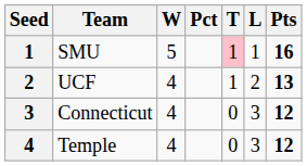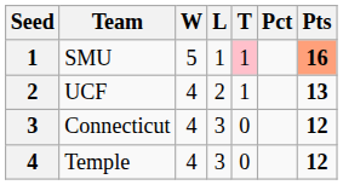 <table class=wikitable>
 <tr>
 <th>Seed</th>
 <th>Team</th>
 <th>W</th>
+<th>L</th>
+<th>T</th>
 <th>Pct</th>
-<th>T</th>
-<th>L</th>
 <th>Pts</th>
 </tr>
 <tr align=center>
 <th>1</th>
 <td align=left>SMU</td>
 <td>5</td>
+<td>1</td>
+<td style="background: pink;">1</td>
 <td></td>
-<td style="background: pink;">1</td>
-<td>1</td>
-<td><strong>16</strong></td>
+<td style="background: lightsalmon;"><strong>16</strong></td>
 </tr>
 <tr align=center>
 <th>2</th>
 <td align=left>UCF</td>
 <td>4</td>
+<td>2</td>
+<td>1</td>
 <td></td>
-<td>1</td>
-<td>2</td>
 <td><strong>13</strong></td>
 </tr>
 <tr align=center>
 <th>3</th>
 <td align=left>Connecticut</td>
 <td>4</td>
+<td>3</td>
+<td>0</td>
 <td></td>
-<td>0</td>
-<td>3</td>
 <td><strong>12</strong></td>
 </tr>
 <tr align=center>
 <th>4</th>
 <td align=left>Temple</td>
 <td>4</td>
+<td>3</td>
+<td>0</td>
 <td></td>
-<td>0</td>
-<td>3</td>
 <td><strong>12</strong></td>
 </tr>
 </table>
